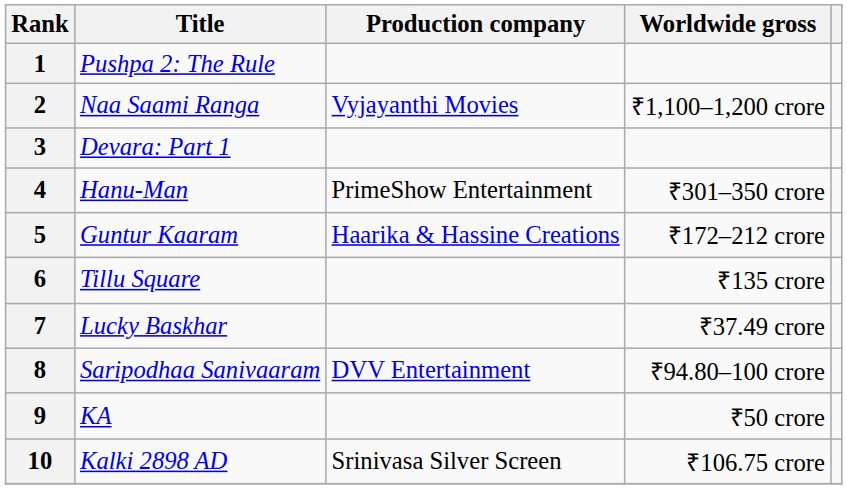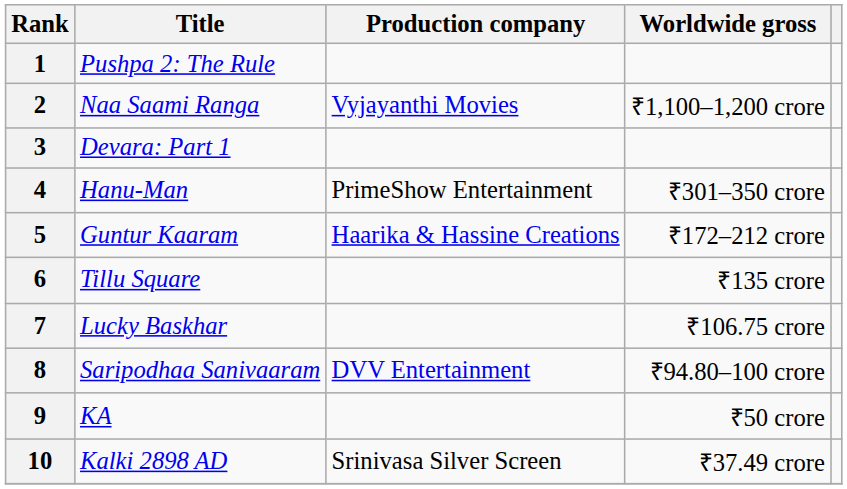 <table class="wikitable sortable" style="margin:auto; margin:auto;">
 <tr>
 <th>Rank</th>
 <th>Title</th>
 <th>Production company</th>
 <th>Worldwide gross</th>
 <th class="unsortable"></th>
 </tr>
 <tr>
 <th>1</th>
 <td><em><a href='#'>Pushpa 2: The Rule</a></em></td>
 <td></td>
 <td align="right"></td>
 <td style="text-align:center;"></td>
 </tr>
 <tr>
 <th>2</th>
 <td><em><a href='#'>Naa Saami Ranga</a></em></td>
 <td><a href='#'>Vyjayanthi Movies</a></td>
 <td align="right">₹1,100–1,200 crore</td>
 <td style="text-align:center;"></td>
 </tr>
 <tr>
 <th>3</th>
 <td><em><a href='#'>Devara: Part 1</a></em></td>
 <td></td>
 <td align="right"></td>
 <td style="text-align:center;"></td>
 </tr>
 <tr>
 <th>4</th>
 <td><em><a href='#'>Hanu-Man</a></em></td>
 <td>PrimeShow Entertainment</td>
 <td align="right">₹301–350 crore</td>
 <td style="text-align:center;"></td>
 </tr>
 <tr>
 <th>5</th>
 <td><em><a href='#'>Guntur Kaaram</a></em></td>
 <td><a href='#'>Haarika & Hassine Creations</a></td>
 <td align="right">₹172–212 crore</td>
 <td style="text-align:center;"></td>
 </tr>
 <tr>
 <th>6</th>
 <td><em><a href='#'>Tillu Square</a></em></td>
 <td></td>
 <td align="right">₹135 crore</td>
 <td style="text-align:center;"></td>
 </tr>
 <tr>
 <th>7</th>
 <td><em><a href='#'>Lucky Baskhar</a></em></td>
 <td></td>
-<td align="right">₹37.49 crore</td>
+<td align="right">₹106.75 crore</td>
 <td style="text-align:center;"></td>
 </tr>
 <tr>
 <th>8</th>
 <td><em><a href='#'>Saripodhaa Sanivaaram</a></em></td>
 <td><a href='#'>DVV Entertainment</a></td>
 <td align="right">₹94.80–100 crore</td>
 <td style="text-align:center;"></td>
 </tr>
 <tr>
 <th>9</th>
 <td><em><a href='#'>KA</a></em></td>
 <td></td>
 <td align="right">₹50 crore</td>
 <td style="text-align:center;"></td>
 </tr>
 <tr>
 <th>10</th>
 <td><em><a href='#'>Kalki 2898 AD</a></em></td>
 <td>Srinivasa Silver Screen</td>
-<td align="right">₹106.75 crore</td>
+<td align="right">₹37.49 crore</td>
 <td style="text-align:center;"></td>
 </tr>
 <tr>
 </tr>
 </table>
